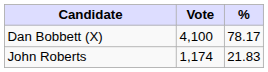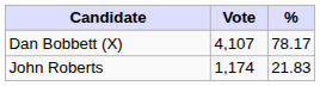 <table class="wikitable">
 <tr>
 <th style="background:#ddf; width:200px;">Candidate</th>
 <th style="background:#ddf; width:50px;">Vote</th>
 <th style="background:#ddf; width:30px;">%</th>
 </tr>
 <tr>
 <td>Dan Bobbett (X)</td>
-<td>4,100</td>
+<td>4,107</td>
 <td>78.17</td>
 </tr>
 <tr>
 <td>John Roberts</td>
 <td>1,174</td>
 <td>21.83</td>
 </tr>
 </table>
